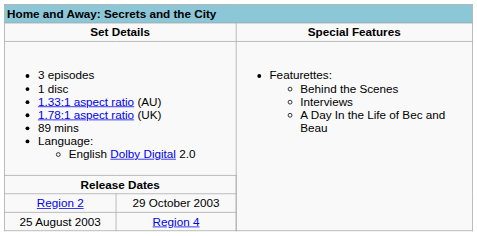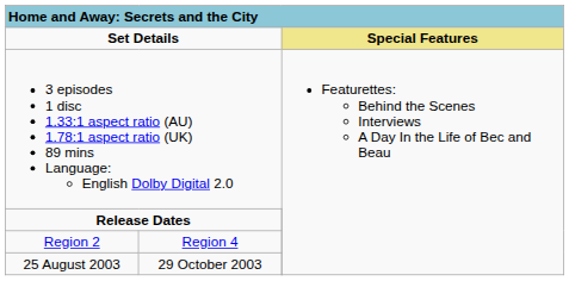 <table class="wikitable" style="font-size: 95%;">
 <tr>
 <td colspan="5" style="background-color: #8BC7D7;"><strong>Home and Away: Secrets and the City</strong></td>
 </tr>
 <tr valign="top">
 <td align="center" width="400" colspan="3"><strong>Set Details</strong></td>
-<td width="300" align="center"><strong>Special Features</strong></td>
+<td width="300" align="center" style="background: khaki;"><strong>Special Features</strong></td>
 </tr>
 <tr valign="top">
 <td colspan="3" align="left" width="400"><br><ul><li>3 episodes</li><li>1 disc</li><li><a href='#'>1.33:1 aspect ratio</a> (AU)</li><li><a href='#'>1.78:1 aspect ratio</a> (UK)</li><li>89 mins</li><li>Language:<ul><li>English <a href='#'>Dolby Digital</a> 2.0</li></ul></li></ul></td>
 <td rowspan="4" align="left" width="300"><br><ul><li>Featurettes:<ul><li>Behind the Scenes</li><li>Interviews</li><li>A Day In the Life of Bec and Beau</li></ul></li></ul></td>
 </tr>
 <tr>
 <td colspan="2" align="center"><strong>Release Dates</strong></td>
 </tr>
 <tr>
 <td align="center"><a href='#'>Region 2</a></td>
-<td align="center">29 October 2003</td>
+<td align="center"><a href='#'>Region 4</a></td>
 </tr>
 <tr>
 <td align="center">25 August 2003</td>
-<td align="center"><a href='#'>Region 4</a></td>
+<td align="center">29 October 2003</td>
 </tr>
 </table>
